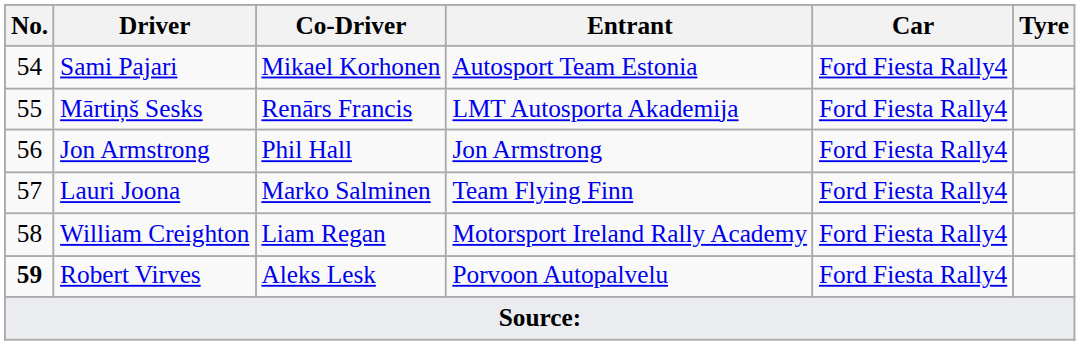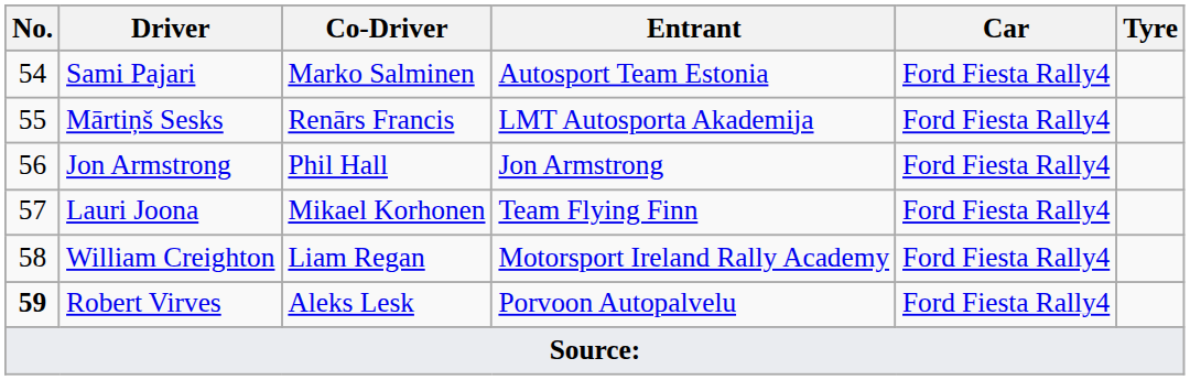 <table class="wikitable" style="font-size: 85%;">
 <tr>
 <th>No.</th>
 <th>Driver</th>
 <th>Co-Driver</th>
 <th>Entrant</th>
 <th>Car</th>
 <th>Tyre</th>
 </tr>
 <tr>
 <td align="center">54</td>
 <td> <a href='#'>Sami Pajari</a></td>
-<td> <a href='#'>Mikael Korhonen</a></td>
+<td> <a href='#'>Marko Salminen</a></td>
 <td> <a href='#'>Autosport Team Estonia</a></td>
 <td><a href='#'>Ford Fiesta Rally4</a></td>
 <td align="center"></td>
 </tr>
 <tr>
 <td align="center">55</td>
 <td> <a href='#'>Mārtiņš Sesks</a></td>
 <td> <a href='#'>Renārs Francis</a></td>
 <td> <a href='#'>LMT Autosporta Akademija</a></td>
 <td><a href='#'>Ford Fiesta Rally4</a></td>
 <td align="center"></td>
 </tr>
 <tr>
 <td align="center">56</td>
 <td> <a href='#'>Jon Armstrong</a></td>
 <td> <a href='#'>Phil Hall</a></td>
 <td> <a href='#'>Jon Armstrong</a></td>
 <td><a href='#'>Ford Fiesta Rally4</a></td>
 <td align="center"></td>
 </tr>
 <tr>
 <td align="center">57</td>
 <td> <a href='#'>Lauri Joona</a></td>
-<td> <a href='#'>Marko Salminen</a></td>
+<td> <a href='#'>Mikael Korhonen</a></td>
 <td> <a href='#'>Team Flying Finn</a></td>
 <td><a href='#'>Ford Fiesta Rally4</a></td>
 <td align="center"></td>
 </tr>
 <tr>
 <td align="center">58</td>
 <td> <a href='#'>William Creighton</a></td>
 <td> <a href='#'>Liam Regan</a></td>
 <td> <a href='#'>Motorsport Ireland Rally Academy</a></td>
 <td><a href='#'>Ford Fiesta Rally4</a></td>
 <td align="center"></td>
 </tr>
 <tr>
 <td align="center"><strong>59</strong></td>
 <td> <a href='#'>Robert Virves</a></td>
 <td> <a href='#'>Aleks Lesk</a></td>
 <td> <a href='#'>Porvoon Autopalvelu</a></td>
 <td><a href='#'>Ford Fiesta Rally4</a></td>
 <td align="center"></td>
 </tr>
 <tr>
 <td colspan="6" style="background-color:#EAECF0;text-align:center"><strong>Source:</strong></td>
 </tr>
 </table>
